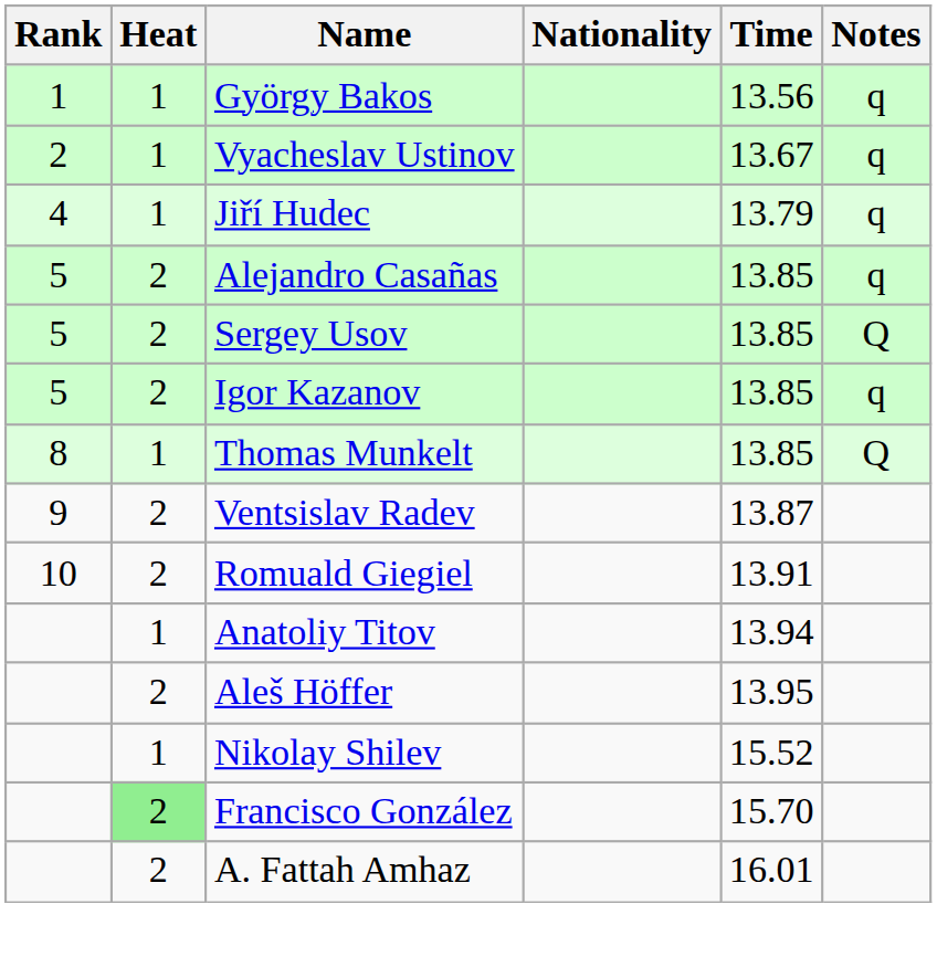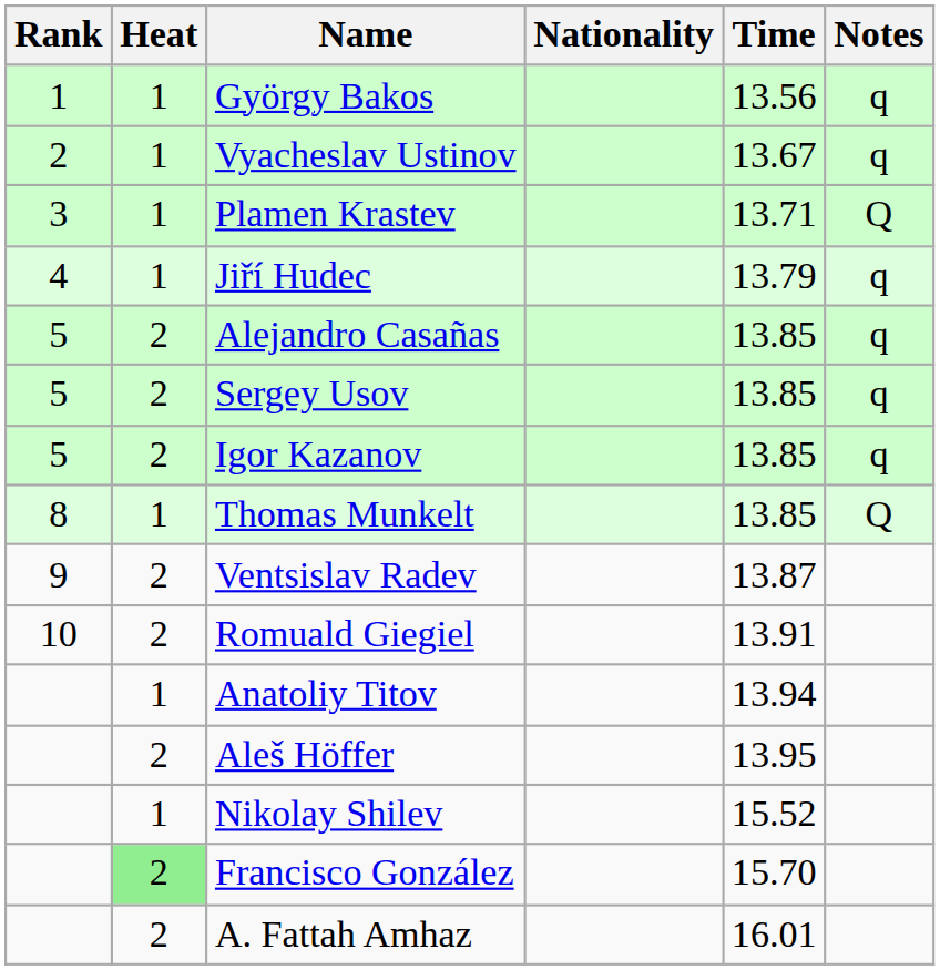 <table class="wikitable sortable" style="text-align:center">
 <tr>
 <th>Rank</th>
 <th>Heat</th>
 <th>Name</th>
 <th>Nationality</th>
 <th>Time</th>
 <th>Notes</th>
 </tr>
 <tr bgcolor=ccffcc>
 <td>1</td>
 <td>1</td>
 <td align="left"><a href='#'>György Bakos</a></td>
 <td align=left></td>
 <td>13.56</td>
 <td>q</td>
 </tr>
 <tr bgcolor=ccffcc>
 <td>2</td>
 <td>1</td>
 <td align="left"><a href='#'>Vyacheslav Ustinov</a></td>
 <td align=left></td>
 <td>13.67</td>
 <td>q</td>
 </tr>
+<tr bgcolor=ccffcc>
+<td>3</td>
+<td>1</td>
+<td align="left"><a href='#'>Plamen Krastev</a></td>
+<td align=left></td>
+<td>13.71</td>
+<td>Q</td>
+</tr>
 <tr bgcolor=ddffdd>
 <td>4</td>
 <td>1</td>
 <td align="left"><a href='#'>Jiří Hudec</a></td>
 <td align=left></td>
 <td>13.79</td>
 <td>q</td>
 </tr>
 <tr bgcolor=ccffcc>
 <td>5</td>
 <td>2</td>
 <td align="left"><a href='#'>Alejandro Casañas</a></td>
 <td align=left></td>
 <td>13.85</td>
 <td>q</td>
 </tr>
 <tr bgcolor=ccffcc>
 <td>5</td>
 <td>2</td>
 <td align="left"><a href='#'>Sergey Usov</a></td>
 <td align=left></td>
 <td>13.85</td>
-<td>Q</td>
+<td>q</td>
 </tr>
 <tr bgcolor=ccffcc>
 <td>5</td>
 <td>2</td>
 <td align="left"><a href='#'>Igor Kazanov</a></td>
 <td align=left></td>
 <td>13.85</td>
 <td>q</td>
 </tr>
 <tr bgcolor=ddffdd>
 <td>8</td>
 <td>1</td>
 <td align="left"><a href='#'>Thomas Munkelt</a></td>
 <td align=left></td>
 <td>13.85</td>
 <td>Q</td>
 </tr>
 <tr>
 <td>9</td>
 <td>2</td>
 <td align="left"><a href='#'>Ventsislav Radev</a></td>
 <td align=left></td>
 <td>13.87</td>
 <td></td>
 </tr>
 <tr>
 <td>10</td>
 <td>2</td>
 <td align="left"><a href='#'>Romuald Giegiel</a></td>
 <td align=left></td>
 <td>13.91</td>
 <td></td>
 </tr>
 <tr>
 <td></td>
 <td>1</td>
 <td align="left"><a href='#'>Anatoliy Titov</a></td>
 <td align=left></td>
 <td>13.94</td>
 <td></td>
 </tr>
 <tr>
 <td></td>
 <td>2</td>
 <td align="left"><a href='#'>Aleš Höffer</a></td>
 <td align=left></td>
 <td>13.95</td>
 <td></td>
 </tr>
 <tr>
 <td></td>
 <td>1</td>
 <td align="left"><a href='#'>Nikolay Shilev</a></td>
 <td align=left></td>
 <td>15.52</td>
 <td></td>
 </tr>
 <tr>
 <td></td>
 <td style="background: lightgreen;">2</td>
 <td align="left"><a href='#'>Francisco González</a></td>
 <td align=left></td>
 <td>15.70</td>
 <td></td>
 </tr>
 <tr>
 <td></td>
 <td>2</td>
 <td align="left">A. Fattah Amhaz</td>
 <td align=left></td>
 <td>16.01</td>
 <td></td>
 </tr>
 </table>
